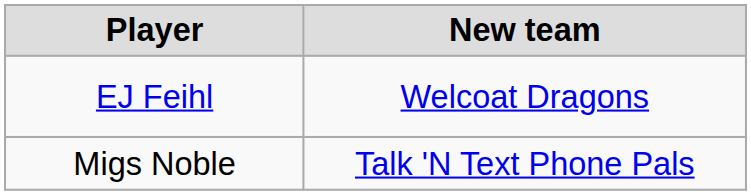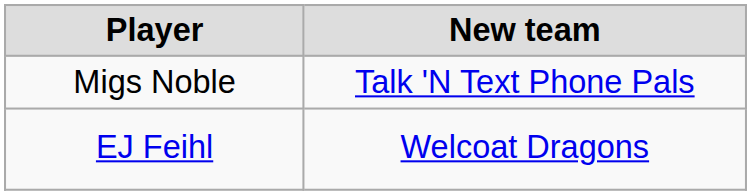 <table class="wikitable" style="text-align: center">
 <tr align="center" bgcolor="#dddddd">
 <td style="width:140px"><strong>Player</strong></td>
 <td style="width:210px"><strong>New team</strong></td>
 </tr>
+<tr>
+<td>Migs Noble</td>
+<td><a href='#'>Talk 'N Text Phone Pals</a></td>
+</tr>
 <tr style="height:40px">
 <td><a href='#'>EJ Feihl</a></td>
 <td><a href='#'>Welcoat Dragons</a></td>
 </tr>
-<tr>
-<td>Migs Noble</td>
-<td><a href='#'>Talk 'N Text Phone Pals</a></td>
-</tr>
 </table>
